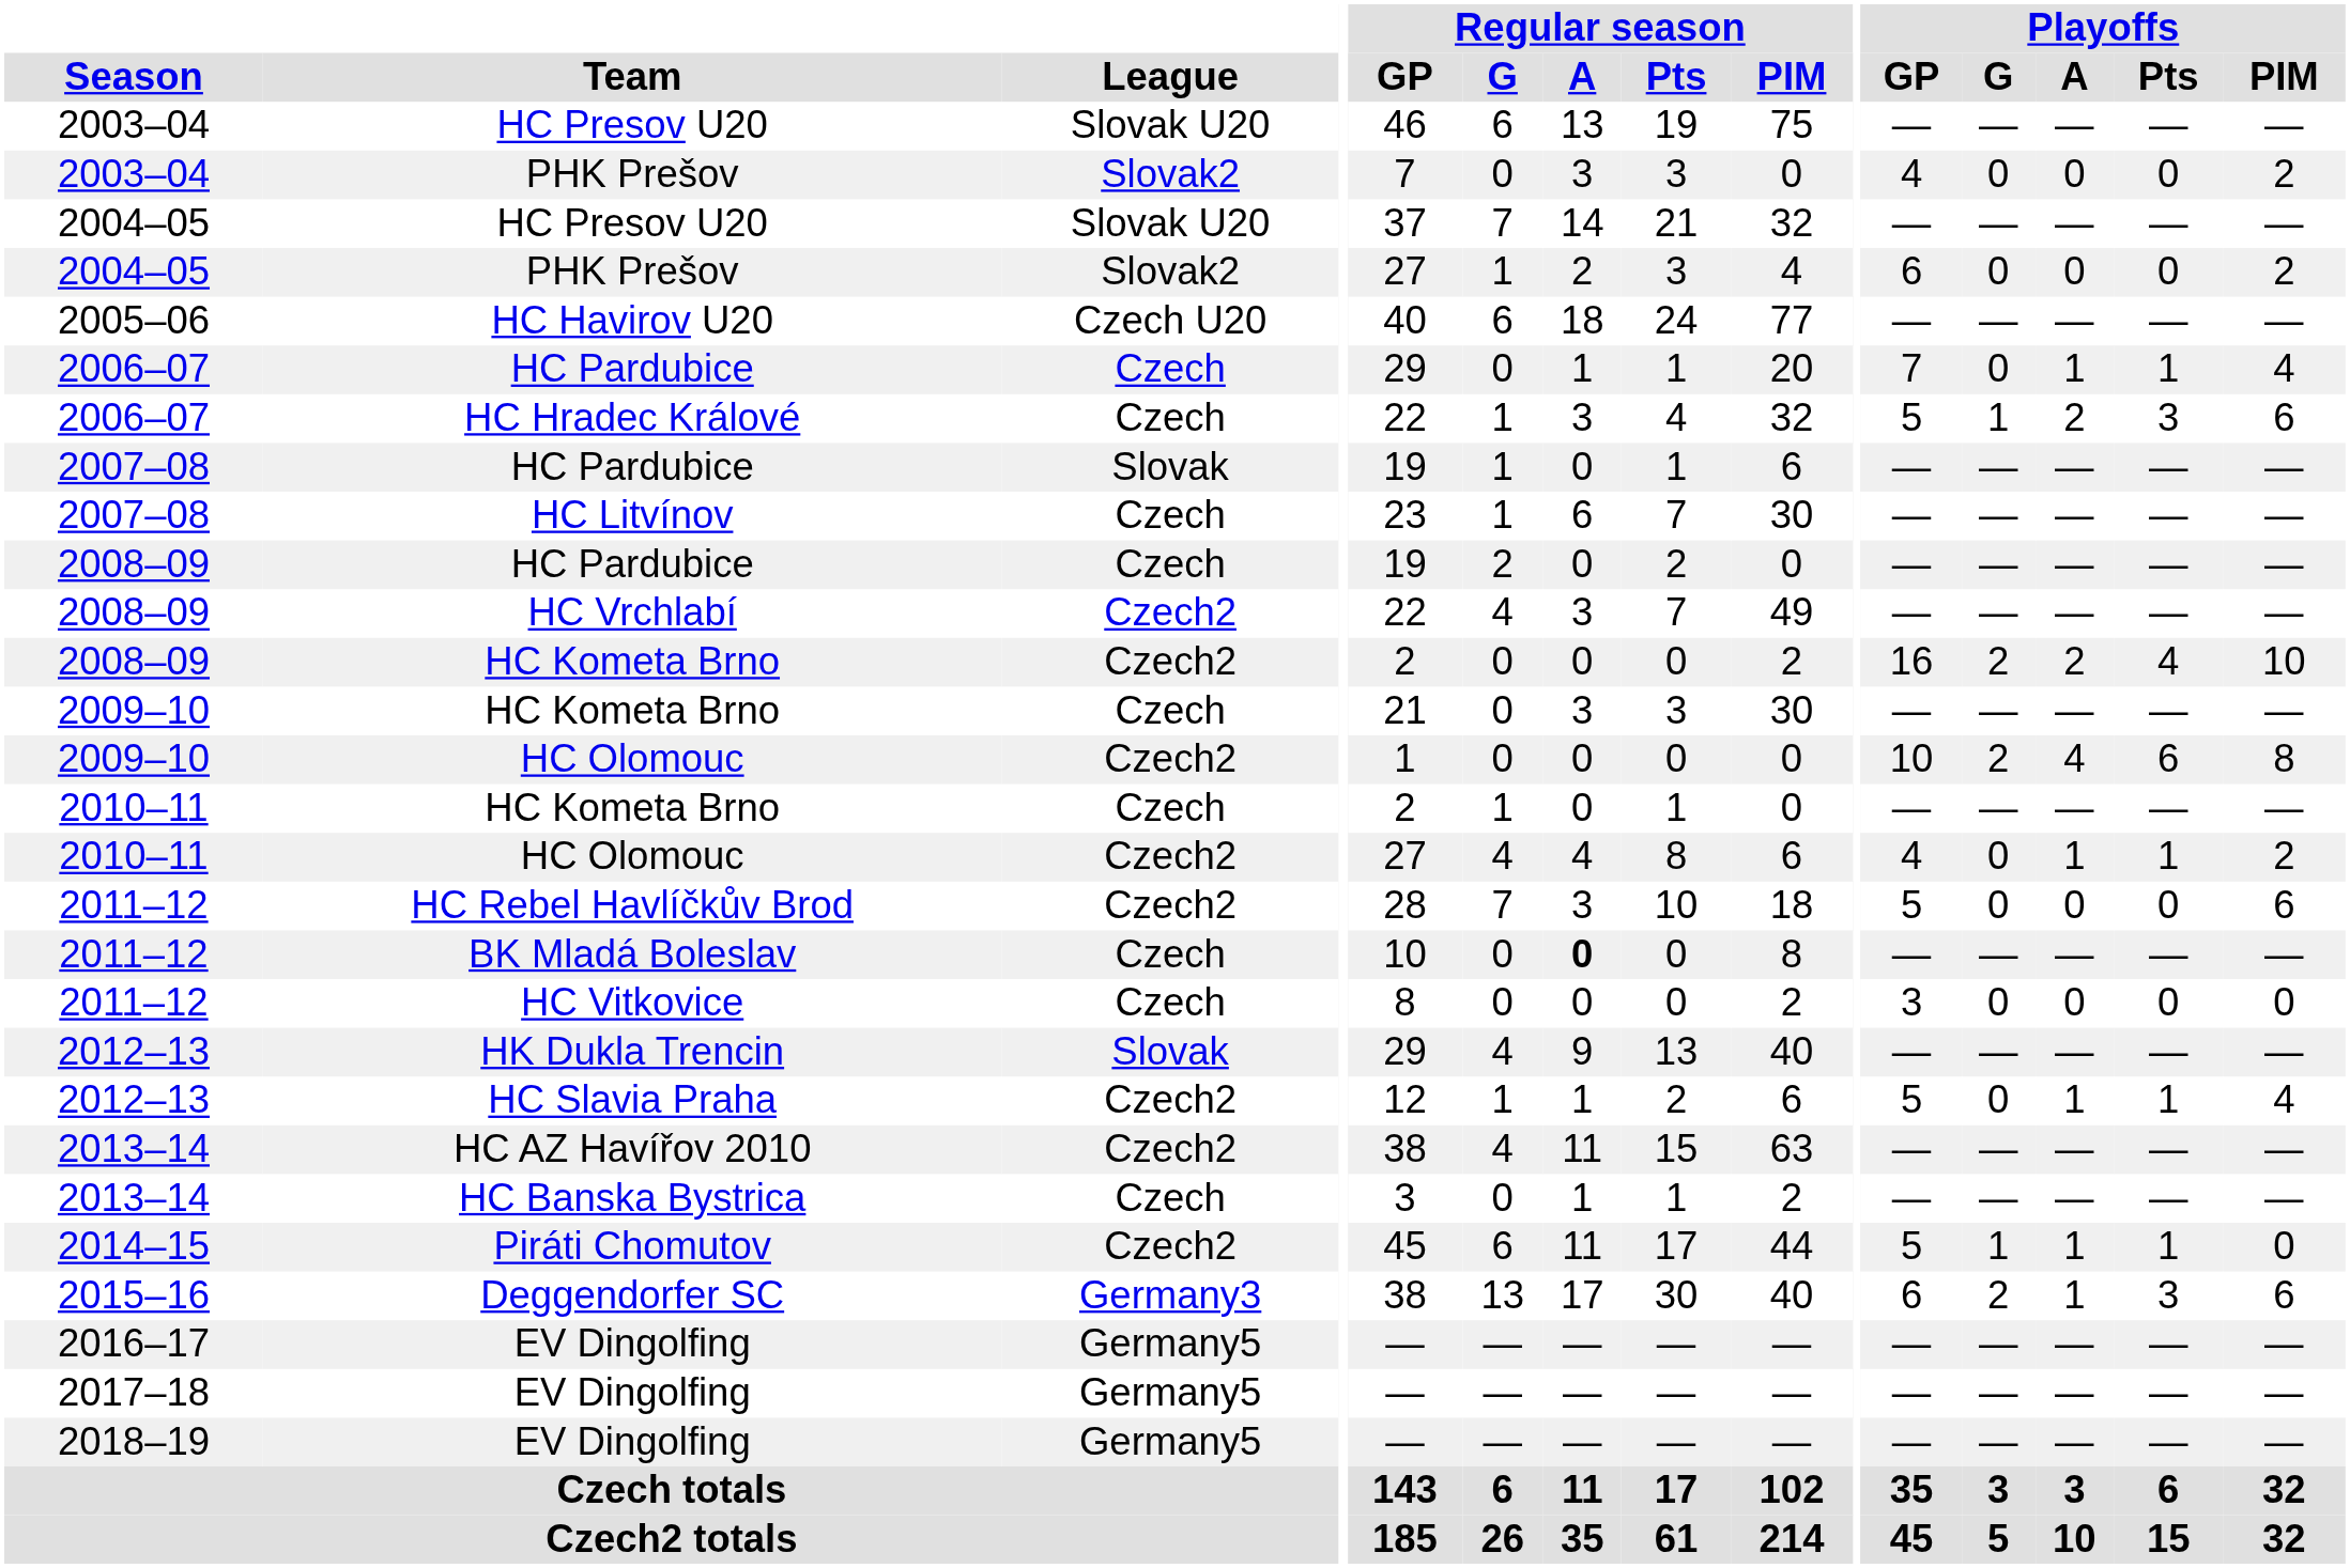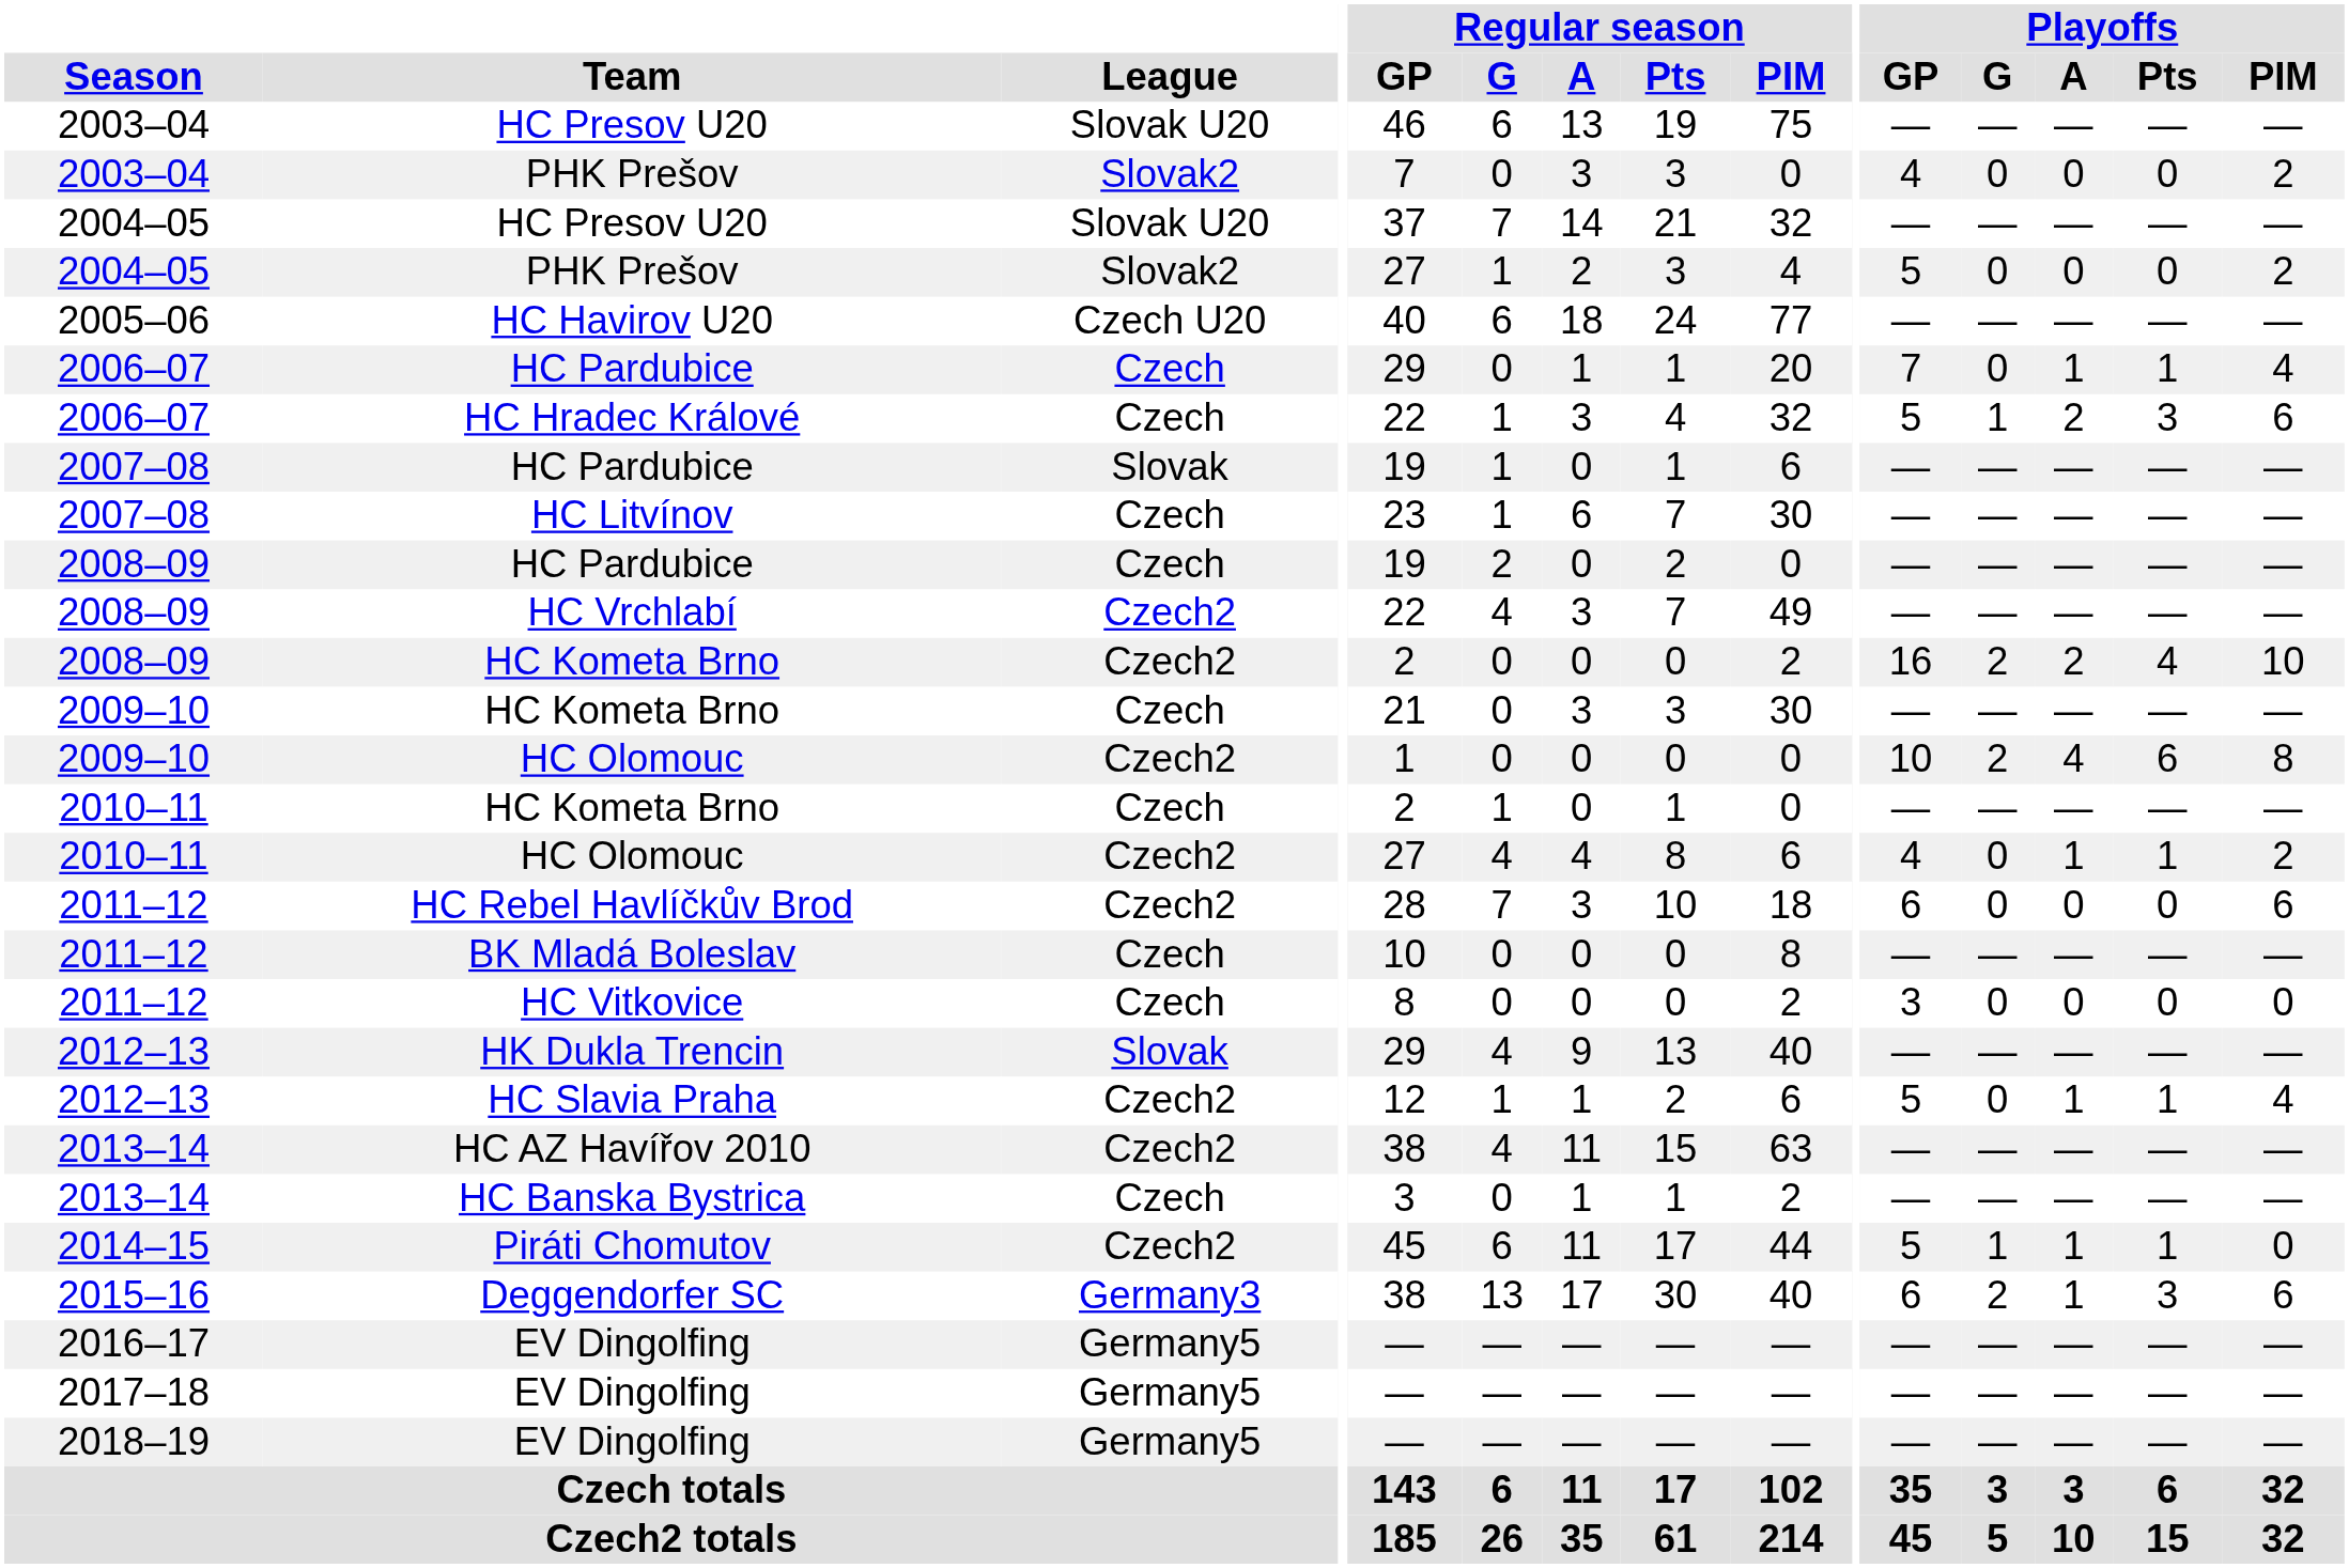 <table border="0" cellpadding="1" cellspacing="0" style="text-align:center; width:60em">
 <tr bgcolor="#e0e0e0">
 <th colspan="3" bgcolor="#ffffff"></th>
 <th rowspan="99" bgcolor="#ffffff"></th>
 <th colspan="5"><a href='#'>Regular season</a></th>
 <th rowspan="99" bgcolor="#ffffff"></th>
 <th colspan="5"><a href='#'>Playoffs</a></th>
 </tr>
 <tr bgcolor="#e0e0e0">
 <th><a href='#'>Season</a></th>
 <th>Team</th>
 <th>League</th>
 <th>GP</th>
 <th><a href='#'>G</a></th>
 <th><a href='#'>A</a></th>
 <th><a href='#'>Pts</a></th>
 <th><a href='#'>PIM</a></th>
 <th>GP</th>
 <th>G</th>
 <th>A</th>
 <th>Pts</th>
 <th>PIM</th>
 </tr>
 <tr>
 <td>2003–04</td>
 <td><a href='#'>HC Presov</a> U20</td>
 <td>Slovak U20</td>
 <td>46</td>
 <td>6</td>
 <td>13</td>
 <td>19</td>
 <td>75</td>
 <td>—</td>
 <td>—</td>
 <td>—</td>
 <td>—</td>
 <td>—</td>
 </tr>
 <tr bgcolor="#f0f0f0">
 <td><a href='#'>2003–04</a></td>
 <td>PHK Prešov</td>
 <td><a href='#'>Slovak2</a></td>
 <td>7</td>
 <td>0</td>
 <td>3</td>
 <td>3</td>
 <td>0</td>
 <td>4</td>
 <td>0</td>
 <td>0</td>
 <td>0</td>
 <td>2</td>
 </tr>
 <tr>
 <td>2004–05</td>
 <td>HC Presov U20</td>
 <td>Slovak U20</td>
 <td>37</td>
 <td>7</td>
 <td>14</td>
 <td>21</td>
 <td>32</td>
 <td>—</td>
 <td>—</td>
 <td>—</td>
 <td>—</td>
 <td>—</td>
 </tr>
 <tr bgcolor="#f0f0f0">
 <td><a href='#'>2004–05</a></td>
 <td>PHK Prešov</td>
 <td>Slovak2</td>
 <td>27</td>
 <td>1</td>
 <td>2</td>
 <td>3</td>
 <td>4</td>
-<td>6</td>
+<td>5</td>
 <td>0</td>
 <td>0</td>
 <td>0</td>
 <td>2</td>
 </tr>
 <tr>
 <td>2005–06</td>
 <td><a href='#'>HC Havirov</a> U20</td>
 <td>Czech U20</td>
 <td>40</td>
 <td>6</td>
 <td>18</td>
 <td>24</td>
 <td>77</td>
 <td>—</td>
 <td>—</td>
 <td>—</td>
 <td>—</td>
 <td>—</td>
 </tr>
 <tr bgcolor="#f0f0f0">
 <td><a href='#'>2006–07</a></td>
 <td><a href='#'>HC Pardubice</a></td>
 <td><a href='#'>Czech</a></td>
 <td>29</td>
 <td>0</td>
 <td>1</td>
 <td>1</td>
 <td>20</td>
 <td>7</td>
 <td>0</td>
 <td>1</td>
 <td>1</td>
 <td>4</td>
 </tr>
 <tr>
 <td><a href='#'>2006–07</a></td>
 <td><a href='#'>HC Hradec Králové</a></td>
 <td>Czech</td>
 <td>22</td>
 <td>1</td>
 <td>3</td>
 <td>4</td>
 <td>32</td>
 <td>5</td>
 <td>1</td>
 <td>2</td>
 <td>3</td>
 <td>6</td>
 </tr>
 <tr bgcolor="#f0f0f0">
 <td><a href='#'>2007–08</a></td>
 <td>HC Pardubice</td>
 <td>Slovak</td>
 <td>19</td>
 <td>1</td>
 <td>0</td>
 <td>1</td>
 <td>6</td>
 <td>—</td>
 <td>—</td>
 <td>—</td>
 <td>—</td>
 <td>—</td>
 </tr>
 <tr>
 <td><a href='#'>2007–08</a></td>
 <td><a href='#'>HC Litvínov</a></td>
 <td>Czech</td>
 <td>23</td>
 <td>1</td>
 <td>6</td>
 <td>7</td>
 <td>30</td>
 <td>—</td>
 <td>—</td>
 <td>—</td>
 <td>—</td>
 <td>—</td>
 </tr>
 <tr bgcolor="#f0f0f0">
 <td><a href='#'>2008–09</a></td>
 <td>HC Pardubice</td>
 <td>Czech</td>
 <td>19</td>
 <td>2</td>
 <td>0</td>
 <td>2</td>
 <td>0</td>
 <td>—</td>
 <td>—</td>
 <td>—</td>
 <td>—</td>
 <td>—</td>
 </tr>
 <tr>
 <td><a href='#'>2008–09</a></td>
 <td><a href='#'>HC Vrchlabí</a></td>
 <td><a href='#'>Czech2</a></td>
 <td>22</td>
 <td>4</td>
 <td>3</td>
 <td>7</td>
 <td>49</td>
 <td>—</td>
 <td>—</td>
 <td>—</td>
 <td>—</td>
 <td>—</td>
 </tr>
 <tr bgcolor="#f0f0f0">
 <td><a href='#'>2008–09</a></td>
 <td><a href='#'>HC Kometa Brno</a></td>
 <td>Czech2</td>
 <td>2</td>
 <td>0</td>
 <td>0</td>
 <td>0</td>
 <td>2</td>
 <td>16</td>
 <td>2</td>
 <td>2</td>
 <td>4</td>
 <td>10</td>
 </tr>
 <tr>
 <td><a href='#'>2009–10</a></td>
 <td>HC Kometa Brno</td>
 <td>Czech</td>
 <td>21</td>
 <td>0</td>
 <td>3</td>
 <td>3</td>
 <td>30</td>
 <td>—</td>
 <td>—</td>
 <td>—</td>
 <td>—</td>
 <td>—</td>
 </tr>
 <tr bgcolor="#f0f0f0">
 <td><a href='#'>2009–10</a></td>
 <td><a href='#'>HC Olomouc</a></td>
 <td>Czech2</td>
 <td>1</td>
 <td>0</td>
 <td>0</td>
 <td>0</td>
 <td>0</td>
 <td>10</td>
 <td>2</td>
 <td>4</td>
 <td>6</td>
 <td>8</td>
 </tr>
 <tr>
 <td><a href='#'>2010–11</a></td>
 <td>HC Kometa Brno</td>
 <td>Czech</td>
 <td>2</td>
 <td>1</td>
 <td>0</td>
 <td>1</td>
 <td>0</td>
 <td>—</td>
 <td>—</td>
 <td>—</td>
 <td>—</td>
 <td>—</td>
 </tr>
 <tr bgcolor="#f0f0f0">
 <td><a href='#'>2010–11</a></td>
 <td>HC Olomouc</td>
 <td>Czech2</td>
 <td>27</td>
 <td>4</td>
 <td>4</td>
 <td>8</td>
 <td>6</td>
 <td>4</td>
 <td>0</td>
 <td>1</td>
 <td>1</td>
 <td>2</td>
 </tr>
 <tr>
 <td><a href='#'>2011–12</a></td>
 <td><a href='#'>HC Rebel Havlíčkův Brod</a></td>
 <td>Czech2</td>
 <td>28</td>
 <td>7</td>
 <td>3</td>
 <td>10</td>
 <td>18</td>
-<td>5</td>
+<td>6</td>
 <td>0</td>
 <td>0</td>
 <td>0</td>
 <td>6</td>
 </tr>
 <tr bgcolor="#f0f0f0">
 <td><a href='#'>2011–12</a></td>
 <td><a href='#'>BK Mladá Boleslav</a></td>
 <td>Czech</td>
 <td>10</td>
 <td>0</td>
-<td><strong>0</strong></td>
+<td>0</td>
 <td>0</td>
 <td>8</td>
 <td>—</td>
 <td>—</td>
 <td>—</td>
 <td>—</td>
 <td>—</td>
 </tr>
 <tr>
 <td><a href='#'>2011–12</a></td>
 <td><a href='#'>HC Vitkovice</a></td>
 <td>Czech</td>
 <td>8</td>
 <td>0</td>
 <td>0</td>
 <td>0</td>
 <td>2</td>
 <td>3</td>
 <td>0</td>
 <td>0</td>
 <td>0</td>
 <td>0</td>
 </tr>
 <tr bgcolor="#f0f0f0">
 <td><a href='#'>2012–13</a></td>
 <td><a href='#'>HK Dukla Trencin</a></td>
 <td><a href='#'>Slovak</a></td>
 <td>29</td>
 <td>4</td>
 <td>9</td>
 <td>13</td>
 <td>40</td>
 <td>—</td>
 <td>—</td>
 <td>—</td>
 <td>—</td>
 <td>—</td>
 </tr>
 <tr>
 <td><a href='#'>2012–13</a></td>
 <td><a href='#'>HC Slavia Praha</a></td>
 <td>Czech2</td>
 <td>12</td>
 <td>1</td>
 <td>1</td>
 <td>2</td>
 <td>6</td>
 <td>5</td>
 <td>0</td>
 <td>1</td>
 <td>1</td>
 <td>4</td>
 </tr>
 <tr bgcolor="#f0f0f0">
 <td><a href='#'>2013–14</a></td>
 <td>HC AZ Havířov 2010</td>
 <td>Czech2</td>
 <td>38</td>
 <td>4</td>
 <td>11</td>
 <td>15</td>
 <td>63</td>
 <td>—</td>
 <td>—</td>
 <td>—</td>
 <td>—</td>
 <td>—</td>
 </tr>
 <tr>
 <td><a href='#'>2013–14</a></td>
 <td><a href='#'>HC Banska Bystrica</a></td>
 <td>Czech</td>
 <td>3</td>
 <td>0</td>
 <td>1</td>
 <td>1</td>
 <td>2</td>
 <td>—</td>
 <td>—</td>
 <td>—</td>
 <td>—</td>
 <td>—</td>
 </tr>
 <tr bgcolor="#f0f0f0">
 <td><a href='#'>2014–15</a></td>
 <td><a href='#'>Piráti Chomutov</a></td>
 <td>Czech2</td>
 <td>45</td>
 <td>6</td>
 <td>11</td>
 <td>17</td>
 <td>44</td>
 <td>5</td>
 <td>1</td>
 <td>1</td>
 <td>1</td>
 <td>0</td>
 </tr>
 <tr>
 <td><a href='#'>2015–16</a></td>
 <td><a href='#'>Deggendorfer SC</a></td>
 <td><a href='#'>Germany3</a></td>
 <td>38</td>
 <td>13</td>
 <td>17</td>
 <td>30</td>
 <td>40</td>
 <td>6</td>
 <td>2</td>
 <td>1</td>
 <td>3</td>
 <td>6</td>
 </tr>
 <tr bgcolor="#f0f0f0">
 <td>2016–17</td>
 <td>EV Dingolfing</td>
 <td>Germany5</td>
 <td>—</td>
 <td>—</td>
 <td>—</td>
 <td>—</td>
 <td>—</td>
 <td>—</td>
 <td>—</td>
 <td>—</td>
 <td>—</td>
 <td>—</td>
 </tr>
 <tr>
 <td>2017–18</td>
 <td>EV Dingolfing</td>
 <td>Germany5</td>
 <td>—</td>
 <td>—</td>
 <td>—</td>
 <td>—</td>
 <td>—</td>
 <td>—</td>
 <td>—</td>
 <td>—</td>
 <td>—</td>
 <td>—</td>
 </tr>
 <tr bgcolor="#f0f0f0">
 <td>2018–19</td>
 <td>EV Dingolfing</td>
 <td>Germany5</td>
 <td>—</td>
 <td>—</td>
 <td>—</td>
 <td>—</td>
 <td>—</td>
 <td>—</td>
 <td>—</td>
 <td>—</td>
 <td>—</td>
 <td>—</td>
 </tr>
 <tr>
 </tr>
 <tr ALIGN="center" bgcolor="#e0e0e0">
 <th colspan="3">Czech totals</th>
 <th ALIGN="center">143</th>
 <th ALIGN="center">6</th>
 <th ALIGN="center">11</th>
 <th ALIGN="center">17</th>
 <th ALIGN="center">102</th>
 <th ALIGN="center">35</th>
 <th ALIGN="center">3</th>
 <th ALIGN="center">3</th>
 <th ALIGN="center">6</th>
 <th ALIGN="center">32</th>
 </tr>
 <tr>
 </tr>
 <tr ALIGN="center" bgcolor="#e0e0e0">
 <th colspan="3">Czech2 totals</th>
 <th ALIGN="center">185</th>
 <th ALIGN="center">26</th>
 <th ALIGN="center">35</th>
 <th ALIGN="center">61</th>
 <th ALIGN="center">214</th>
 <th ALIGN="center">45</th>
 <th ALIGN="center">5</th>
 <th ALIGN="center">10</th>
 <th ALIGN="center">15</th>
 <th ALIGN="center">32</th>
 </tr>
 </table>
